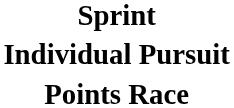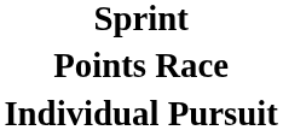 <table>
 <tr align="center">
 <td><strong>Sprint</strong></td>
+<td><strong></strong></td>
+<td><strong></strong></td>
+<td><strong></strong></td>
+</tr>
+<tr align="center">
+<td><strong>Points Race</strong></td>
 <td><strong></strong></td>
 <td><strong></strong></td>
 <td><strong></strong></td>
 </tr>
 <tr align="center">
 <td><strong>Individual Pursuit</strong></td>
 <td><strong></strong></td>
 <td><strong></strong></td>
 <td><strong></strong></td>
 </tr>
-<tr align="center">
-<td><strong>Points Race</strong></td>
-<td><strong></strong></td>
-<td><strong></strong></td>
-<td><strong></strong></td>
-</tr>
 </table>
